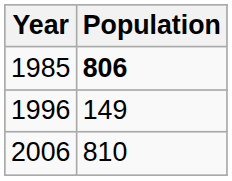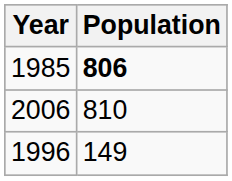 <table class="wikitable">
 <tr>
 <th>Year</th>
 <th>Population</th>
 </tr>
 <tr>
 <td>1985</td>
 <td><strong>806</strong></td>
 </tr>
 <tr>
+<td>2006</td>
+<td>810</td>
+</tr>
+<tr>
 <td>1996</td>
 <td>149</td>
 </tr>
-<tr>
-<td>2006</td>
-<td>810</td>
-</tr>
 </table>
